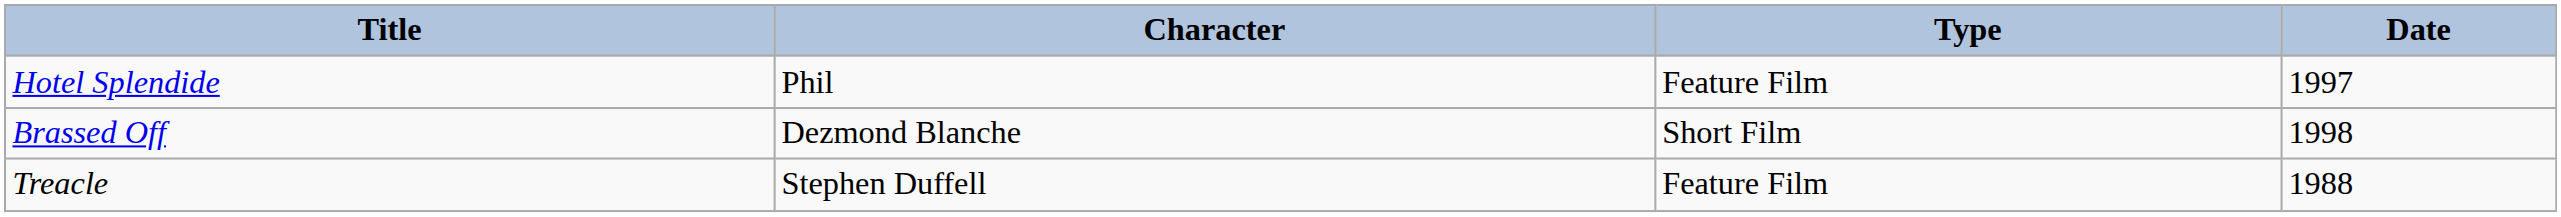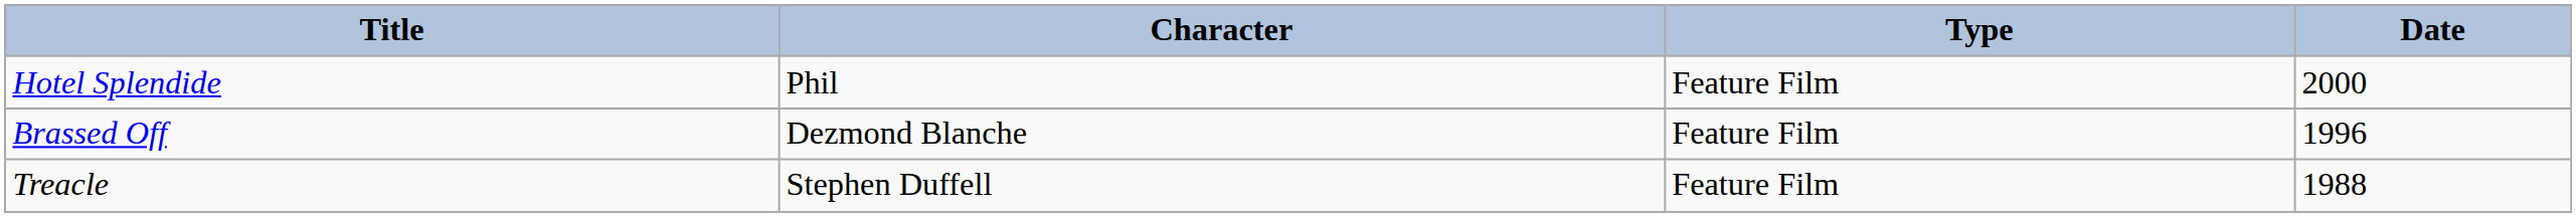 <table class="wikitable" width="100%">
 <tr>
 <th style="background:#B0C4DE;">Title</th>
 <th style="background:#B0C4DE;">Character</th>
 <th style="background:#B0C4DE;">Type</th>
 <th style="background:#B0C4DE;">Date</th>
 </tr>
 <tr valign="top">
 <td><em><a href='#'>Hotel Splendide</a></em></td>
 <td>Phil</td>
 <td>Feature Film</td>
-<td>1997</td>
+<td>2000</td>
 </tr>
 <tr valign="top">
 <td><em><a href='#'>Brassed Off</a></em></td>
 <td>Dezmond Blanche</td>
-<td>Short Film</td>
-<td>1998</td>
+<td>Feature Film</td>
+<td>1996</td>
 </tr>
 <tr valign="top">
 <td><em>Treacle</em></td>
 <td>Stephen Duffell</td>
 <td>Feature Film</td>
 <td>1988</td>
 </tr>
 </table>
